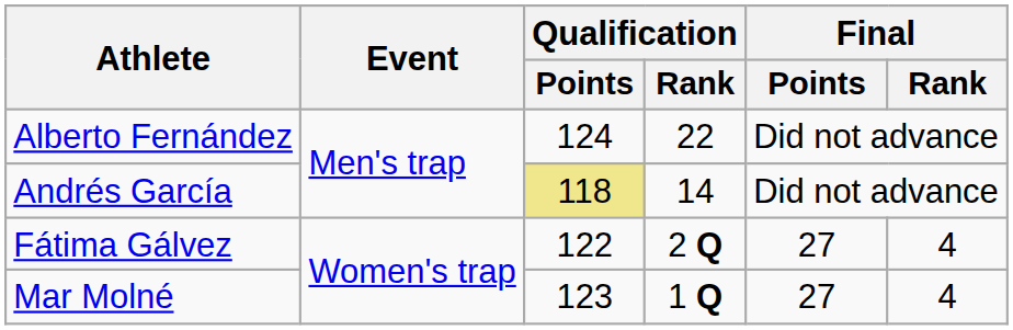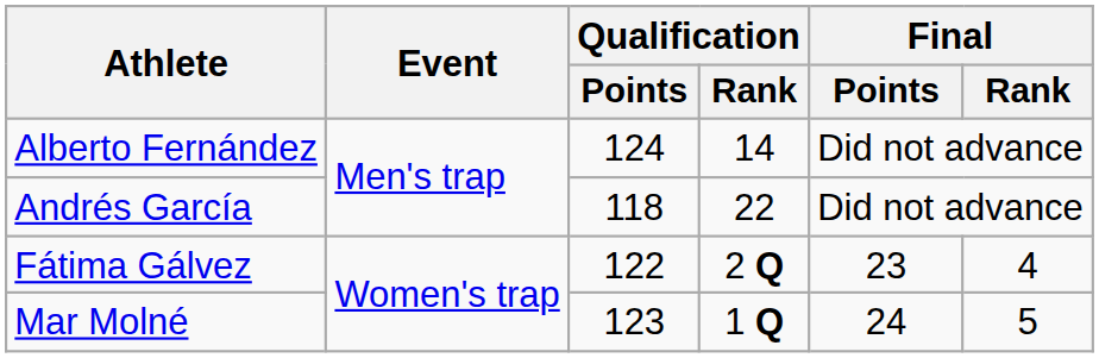 <table class="wikitable" style="font-size:90%">
 <tr>
 <th rowspan="2">Athlete</th>
 <th rowspan="2">Event</th>
 <th colspan=2>Qualification</th>
 <th colspan=2>Final</th>
 </tr>
 <tr style="font-size:95%">
 <th>Points</th>
 <th>Rank</th>
 <th>Points</th>
 <th>Rank</th>
 </tr>
 <tr align=center>
 <td align=left><a href='#'>Alberto Fernández</a></td>
 <td align=left rowspan=2><a href='#'>Men's trap</a></td>
 <td>124</td>
-<td>22</td>
+<td>14</td>
 <td colspan=2>Did not advance</td>
 </tr>
 <tr align=center>
 <td align=left><a href='#'>Andrés García</a></td>
-<td style="background: khaki;">118</td>
-<td>14</td>
+<td>118</td>
+<td>22</td>
 <td colspan=2>Did not advance</td>
 </tr>
 <tr align=center>
 <td align=left><a href='#'>Fátima Gálvez</a></td>
 <td align=left rowspan=2><a href='#'>Women's trap</a></td>
 <td>122</td>
 <td>2 <strong>Q</strong></td>
-<td>27</td>
+<td>23</td>
 <td>4</td>
 </tr>
 <tr align=center>
 <td align=left><a href='#'>Mar Molné</a></td>
 <td>123</td>
 <td>1 <strong>Q</strong></td>
-<td>27</td>
-<td>4</td>
+<td>24</td>
+<td>5</td>
 </tr>
 </table>
